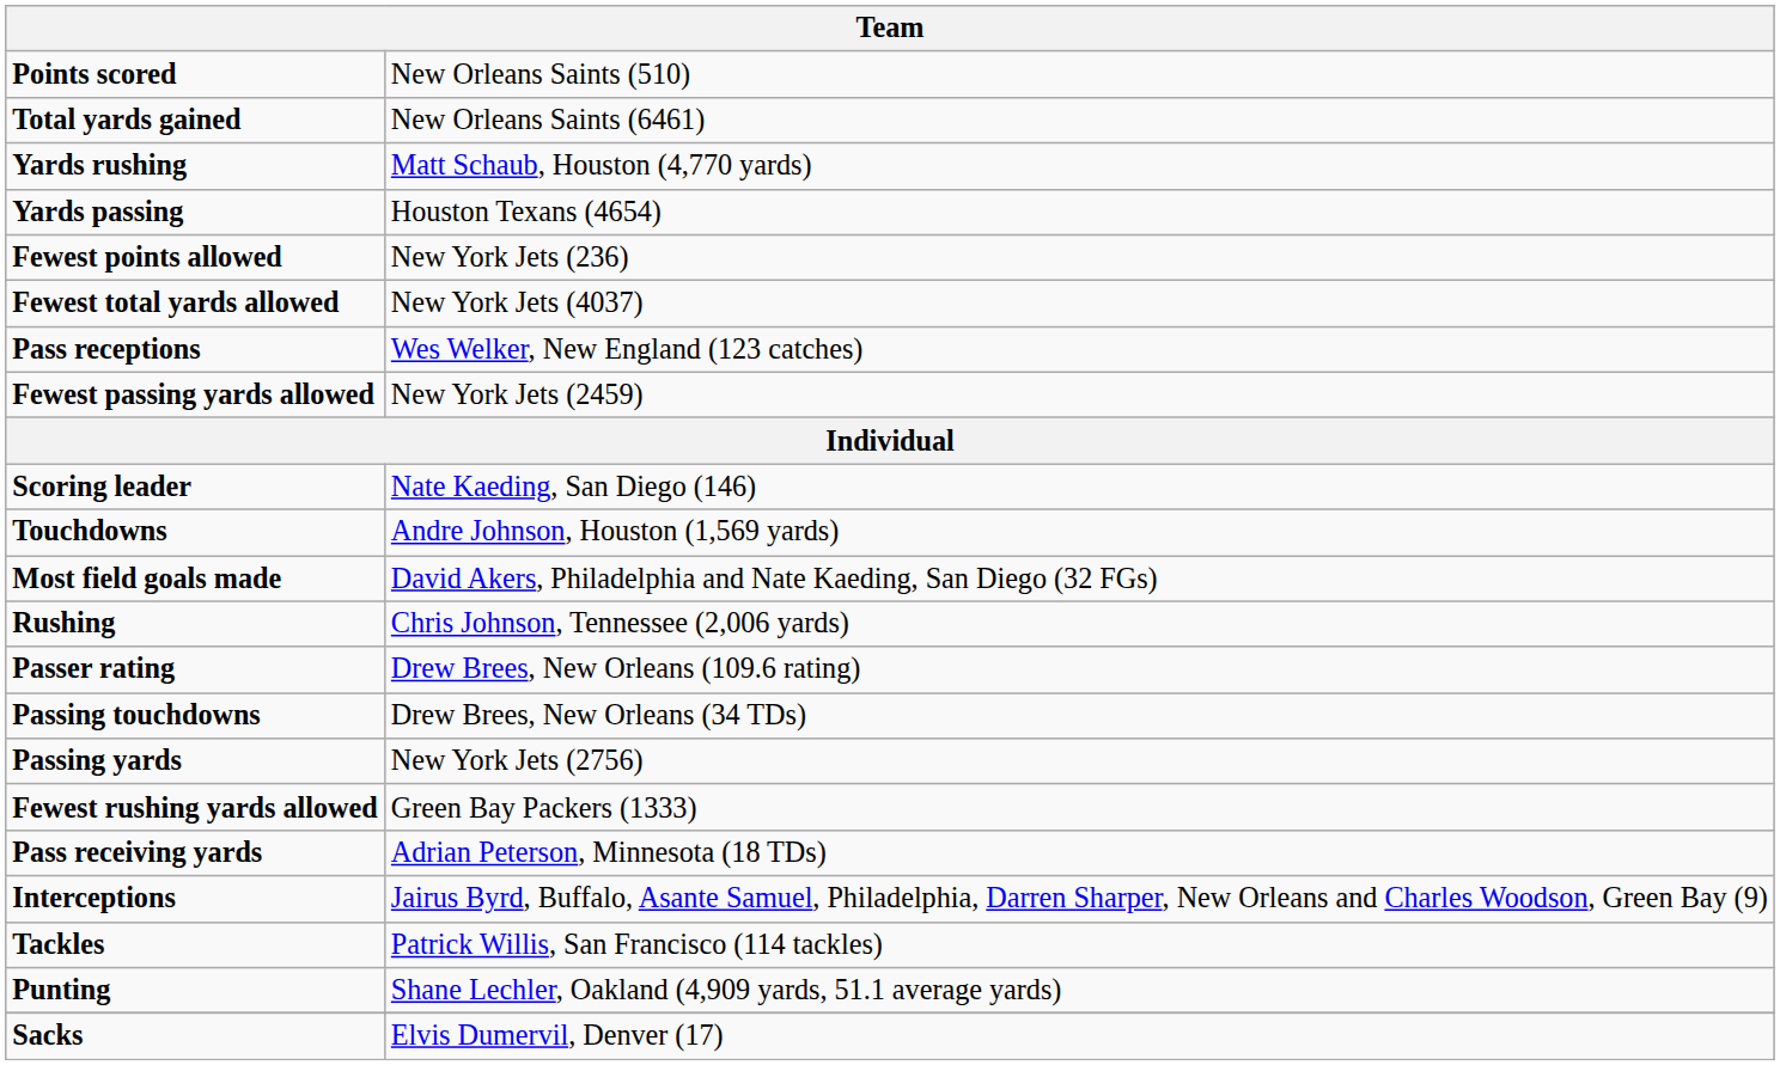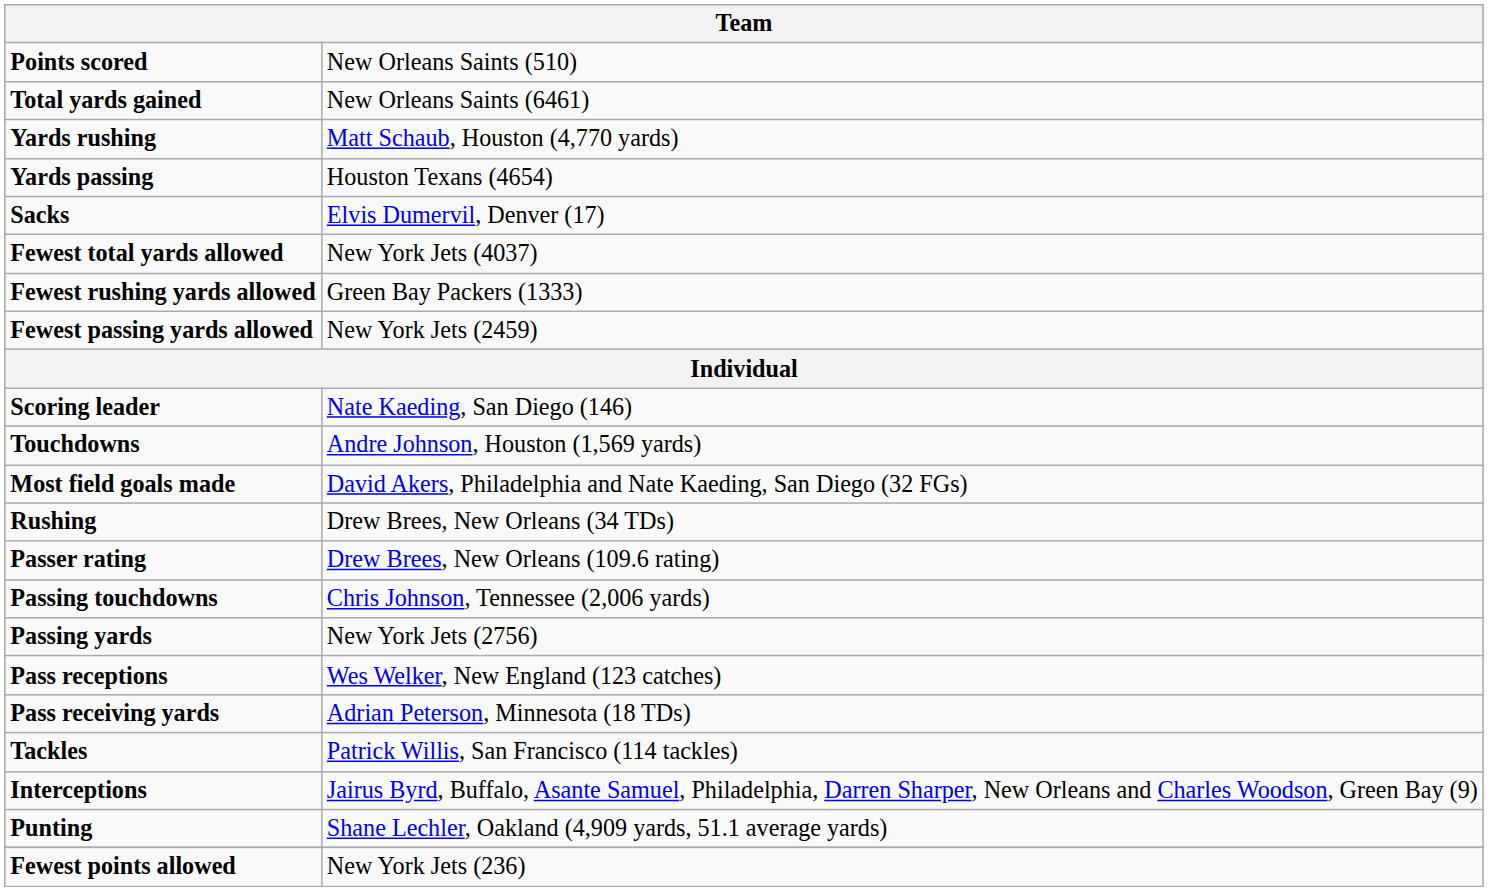 <table class="wikitable">
 <tr>
 <th colspan=2>Team</th>
 </tr>
 <tr>
 <td><strong>Points scored</strong></td>
 <td>New Orleans Saints (510)</td>
 </tr>
 <tr>
 <td><strong>Total yards gained</strong></td>
 <td>New Orleans Saints (6461)</td>
 </tr>
 <tr>
 <td><strong>Yards rushing</strong></td>
 <td><a href='#'>Matt Schaub</a>, Houston (4,770 yards)</td>
 </tr>
 <tr>
 <td><strong>Yards passing</strong></td>
 <td>Houston Texans (4654)</td>
 </tr>
 <tr>
-<td><strong>Fewest points allowed</strong></td>
-<td>New York Jets (236)</td>
+<td><strong>Sacks</strong></td>
+<td><a href='#'>Elvis Dumervil</a>, Denver (17)</td>
 </tr>
 <tr>
 <td><strong>Fewest total yards allowed</strong></td>
 <td>New York Jets (4037)</td>
 </tr>
 <tr>
-<td><strong>Pass receptions</strong></td>
-<td><a href='#'>Wes Welker</a>, New England (123 catches)</td>
+<td><strong>Fewest rushing yards allowed</strong></td>
+<td>Green Bay Packers (1333)</td>
 </tr>
 <tr>
 <td><strong>Fewest passing yards allowed</strong></td>
 <td>New York Jets (2459)</td>
 </tr>
 <tr>
 <th colspan=2>Individual</th>
 </tr>
 <tr>
 <td><strong>Scoring leader</strong></td>
 <td><a href='#'>Nate Kaeding</a>, San Diego (146)</td>
 </tr>
 <tr>
 <td><strong>Touchdowns</strong></td>
 <td><a href='#'>Andre Johnson</a>, Houston (1,569 yards)</td>
 </tr>
 <tr>
 <td><strong>Most field goals made</strong></td>
 <td><a href='#'>David Akers</a>, Philadelphia and Nate Kaeding, San Diego (32 FGs)</td>
 </tr>
 <tr>
 <td><strong>Rushing</strong></td>
-<td><a href='#'>Chris Johnson</a>, Tennessee (2,006 yards)</td>
+<td>Drew Brees, New Orleans (34 TDs)</td>
 </tr>
 <tr>
 <td><strong>Passer rating</strong></td>
 <td><a href='#'>Drew Brees</a>, New Orleans (109.6 rating)</td>
 </tr>
 <tr>
 <td><strong>Passing touchdowns</strong></td>
-<td>Drew Brees, New Orleans (34 TDs)</td>
+<td><a href='#'>Chris Johnson</a>, Tennessee (2,006 yards)</td>
 </tr>
 <tr>
 <td><strong>Passing yards</strong></td>
 <td>New York Jets (2756)</td>
 </tr>
 <tr>
-<td><strong>Fewest rushing yards allowed</strong></td>
-<td>Green Bay Packers (1333)</td>
+<td><strong>Pass receptions</strong></td>
+<td><a href='#'>Wes Welker</a>, New England (123 catches)</td>
 </tr>
 <tr>
 <td><strong>Pass receiving yards</strong></td>
 <td><a href='#'>Adrian Peterson</a>, Minnesota (18 TDs)</td>
 </tr>
 <tr>
+<td><strong>Tackles</strong></td>
+<td><a href='#'>Patrick Willis</a>, San Francisco (114 tackles)</td>
+</tr>
+<tr>
 <td><strong>Interceptions</strong></td>
 <td><a href='#'>Jairus Byrd</a>, Buffalo, <a href='#'>Asante Samuel</a>, Philadelphia, <a href='#'>Darren Sharper</a>, New Orleans and <a href='#'>Charles Woodson</a>, Green Bay (9)</td>
-</tr>
-<tr>
-<td><strong>Tackles</strong></td>
-<td><a href='#'>Patrick Willis</a>, San Francisco (114 tackles)</td>
 </tr>
 <tr>
 <td><strong>Punting</strong></td>
 <td><a href='#'>Shane Lechler</a>, Oakland (4,909 yards, 51.1 average yards)</td>
 </tr>
 <tr>
 </tr>
 <tr>
 </tr>
 <tr>
-<td><strong>Sacks</strong></td>
-<td><a href='#'>Elvis Dumervil</a>, Denver (17)</td>
+<td><strong>Fewest points allowed</strong></td>
+<td>New York Jets (236)</td>
 </tr>
 </table>
